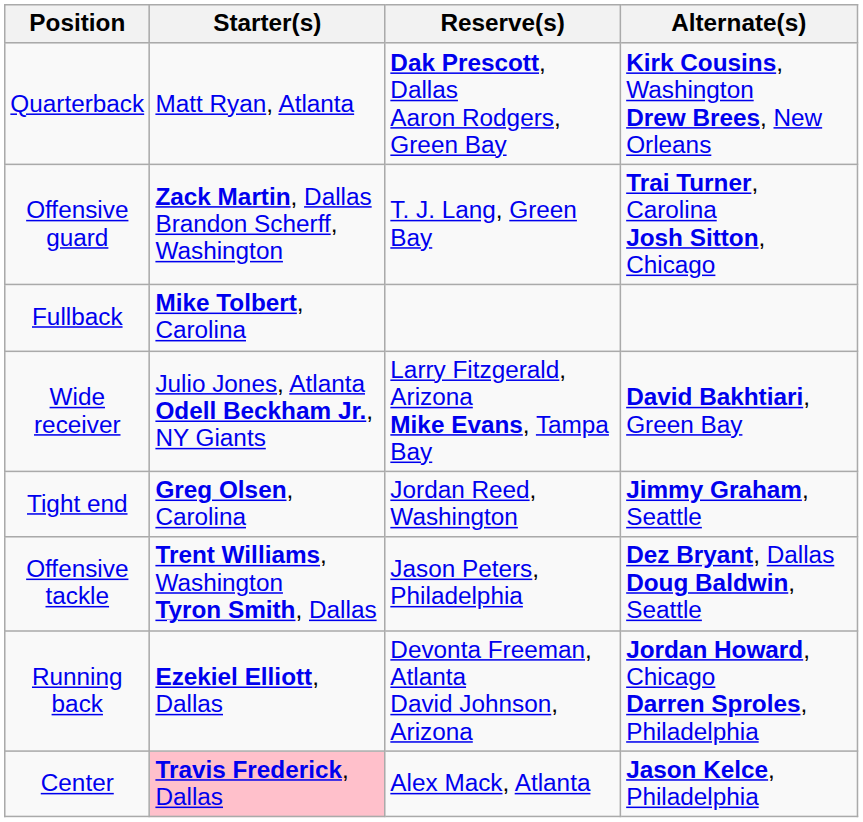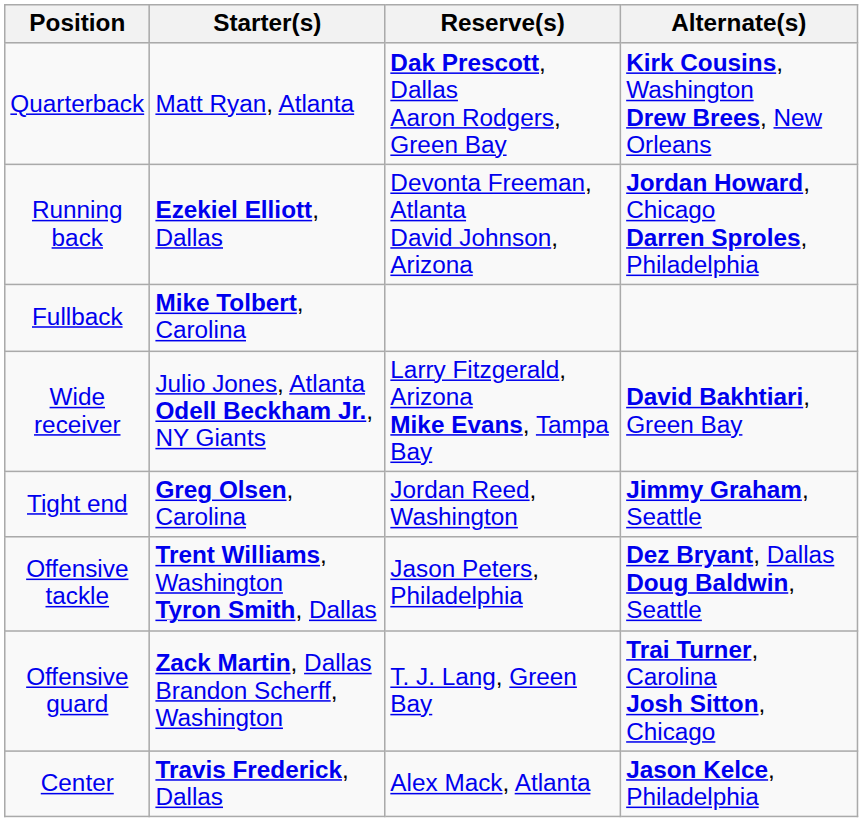 <table class="wikitable" style="width:90%;">
 <tr>
 <th style="width:10%;">Position</th>
 <th style="width:30%;">Starter(s)</th>
 <th style="width:30%;">Reserve(s)</th>
 <th style="width:30%;">Alternate(s)</th>
 </tr>
 <tr>
 <td align=center><a href='#'>Quarterback</a></td>
 <td> <a href='#'>Matt Ryan</a>, <a href='#'>Atlanta</a></td>
 <td> <strong><a href='#'>Dak Prescott</a></strong>, <a href='#'>Dallas</a><br> <a href='#'>Aaron Rodgers</a>, <a href='#'>Green Bay</a></td>
 <td> <strong><a href='#'>Kirk Cousins</a></strong>, <a href='#'>Washington</a><br> <strong><a href='#'>Drew Brees</a></strong>, <a href='#'>New Orleans</a></td>
 </tr>
 <tr>
-<td align=center><a href='#'>Offensive guard</a></td>
-<td> <strong><a href='#'>Zack Martin</a></strong>, <a href='#'>Dallas</a><br> <a href='#'>Brandon Scherff</a>, <a href='#'>Washington</a> </td>
-<td> <a href='#'>T. J. Lang</a>, <a href='#'>Green Bay</a></td>
-<td> <strong><a href='#'>Trai Turner</a></strong>, <a href='#'>Carolina</a><br> <strong><a href='#'>Josh Sitton</a></strong>, <a href='#'>Chicago</a></td>
+<td align=center><a href='#'>Running back</a></td>
+<td> <strong><a href='#'>Ezekiel Elliott</a></strong>, <a href='#'>Dallas</a></td>
+<td> <a href='#'>Devonta Freeman</a>, <a href='#'>Atlanta</a><br> <a href='#'>David Johnson</a>, <a href='#'>Arizona</a></td>
+<td> <strong><a href='#'>Jordan Howard</a></strong>, <a href='#'>Chicago</a><br> <strong><a href='#'>Darren Sproles</a></strong>, <a href='#'>Philadelphia</a></td>
 </tr>
 <tr>
 <td align=center><a href='#'>Fullback</a></td>
 <td> <strong><a href='#'>Mike Tolbert</a></strong>, <a href='#'>Carolina</a></td>
 <td></td>
 <td></td>
 </tr>
 <tr>
 <td align=center><a href='#'>Wide receiver</a></td>
 <td> <a href='#'>Julio Jones</a>, <a href='#'>Atlanta</a><br> <strong><a href='#'>Odell Beckham Jr.</a></strong>, <a href='#'>NY Giants</a></td>
 <td> <a href='#'>Larry Fitzgerald</a>, <a href='#'>Arizona</a><br> <strong><a href='#'>Mike Evans</a></strong>, <a href='#'>Tampa Bay</a></td>
 <td> <strong><a href='#'>David Bakhtiari</a></strong>, <a href='#'>Green Bay</a></td>
 </tr>
 <tr>
 <td align=center><a href='#'>Tight end</a></td>
 <td> <strong><a href='#'>Greg Olsen</a></strong>, <a href='#'>Carolina</a></td>
 <td> <a href='#'>Jordan Reed</a>, <a href='#'>Washington</a></td>
 <td> <strong><a href='#'>Jimmy Graham</a></strong>, <a href='#'>Seattle</a></td>
 </tr>
 <tr>
 <td align=center><a href='#'>Offensive tackle</a></td>
 <td> <strong><a href='#'>Trent Williams</a></strong>, <a href='#'>Washington</a><br> <strong><a href='#'>Tyron Smith</a></strong>, <a href='#'>Dallas</a></td>
 <td> <a href='#'>Jason Peters</a>, <a href='#'>Philadelphia</a></td>
 <td> <strong><a href='#'>Dez Bryant</a></strong>, <a href='#'>Dallas</a><br> <strong><a href='#'>Doug Baldwin</a></strong>, <a href='#'>Seattle</a></td>
 </tr>
 <tr>
-<td align=center><a href='#'>Running back</a></td>
-<td> <strong><a href='#'>Ezekiel Elliott</a></strong>, <a href='#'>Dallas</a></td>
-<td> <a href='#'>Devonta Freeman</a>, <a href='#'>Atlanta</a><br> <a href='#'>David Johnson</a>, <a href='#'>Arizona</a></td>
-<td> <strong><a href='#'>Jordan Howard</a></strong>, <a href='#'>Chicago</a><br> <strong><a href='#'>Darren Sproles</a></strong>, <a href='#'>Philadelphia</a></td>
+<td align=center><a href='#'>Offensive guard</a></td>
+<td> <strong><a href='#'>Zack Martin</a></strong>, <a href='#'>Dallas</a><br> <a href='#'>Brandon Scherff</a>, <a href='#'>Washington</a> </td>
+<td> <a href='#'>T. J. Lang</a>, <a href='#'>Green Bay</a></td>
+<td> <strong><a href='#'>Trai Turner</a></strong>, <a href='#'>Carolina</a><br> <strong><a href='#'>Josh Sitton</a></strong>, <a href='#'>Chicago</a></td>
 </tr>
 <tr>
 <td align=center><a href='#'>Center</a></td>
-<td style="background: pink;"> <strong><a href='#'>Travis Frederick</a></strong>, <a href='#'>Dallas</a></td>
+<td> <strong><a href='#'>Travis Frederick</a></strong>, <a href='#'>Dallas</a></td>
 <td> <a href='#'>Alex Mack</a>, <a href='#'>Atlanta</a></td>
 <td> <strong><a href='#'>Jason Kelce</a></strong>, <a href='#'>Philadelphia</a></td>
 </tr>
 </table>
